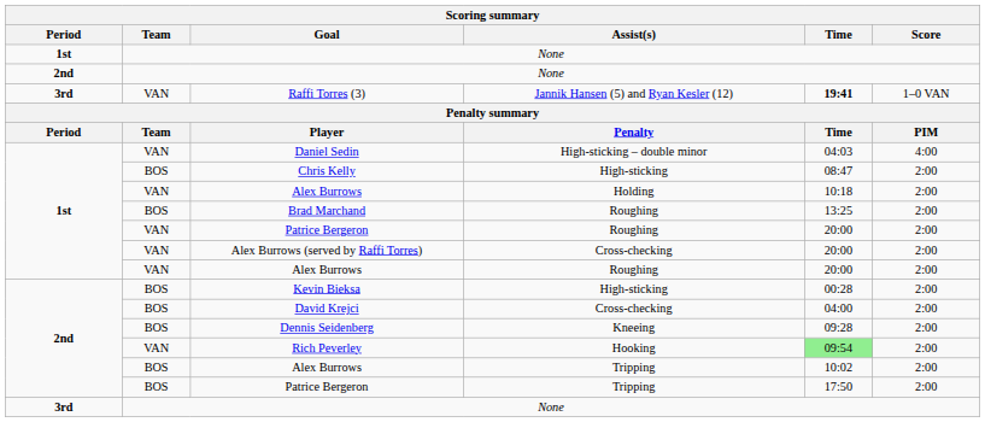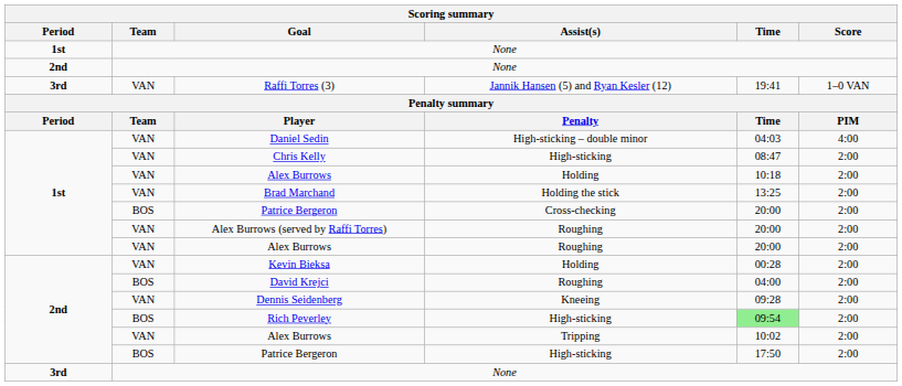 <table style="width:100%;" class="wikitable">
 <tr>
 <th colspan=6>Scoring summary</th>
 </tr>
 <tr>
 <th style="width:12%;">Period</th>
 <th style="width:7%;">Team</th>
 <th style="width:28%;">Goal</th>
 <th style="width:35%;">Assist(s)</th>
 <th style="width:7%;">Time</th>
 <th style="width:11%;">Score</th>
 </tr>
 <tr style="text-align:center;">
 <td><strong>1st</strong></td>
 <td colspan="5"><em>None</em></td>
 </tr>
 <tr style="text-align:center;">
 <td><strong>2nd</strong></td>
 <td colspan="5"><em>None</em></td>
 </tr>
 <tr style="text-align:center;"|>
 <td rowspan="1"><strong>3rd</strong></td>
 <td>VAN</td>
 <td><a href='#'>Raffi Torres</a> (3)</td>
 <td><a href='#'>Jannik Hansen</a> (5) and <a href='#'>Ryan Kesler</a> (12)</td>
-<td><strong>19:41</strong></td>
+<td>19:41</td>
 <td>1–0 VAN</td>
 </tr>
 <tr>
 <th colspan=6>Penalty summary</th>
 </tr>
 <tr>
 <th style="width:12%;">Period</th>
 <th style="width:7%;">Team</th>
 <th style="width:28%;">Player</th>
 <th style="width:35%;"><a href='#'>Penalty</a></th>
 <th style="width:7%;">Time</th>
 <th style="width:11%;">PIM</th>
 </tr>
 <tr style="text-align:center;"|>
 <td rowspan="7"><strong>1st</strong></td>
 <td>VAN</td>
 <td><a href='#'>Daniel Sedin</a></td>
 <td>High-sticking – double minor</td>
 <td>04:03</td>
 <td>4:00</td>
 </tr>
 <tr style="text-align:center;">
-<td>BOS</td>
+<td>VAN</td>
 <td><a href='#'>Chris Kelly</a></td>
 <td>High-sticking</td>
 <td>08:47</td>
 <td>2:00</td>
 </tr>
 <tr style="text-align:center;">
 <td>VAN</td>
 <td><a href='#'>Alex Burrows</a></td>
 <td>Holding</td>
 <td>10:18</td>
 <td>2:00</td>
 </tr>
 <tr style="text-align:center;">
-<td>BOS</td>
+<td>VAN</td>
 <td><a href='#'>Brad Marchand</a></td>
-<td>Roughing</td>
+<td>Holding the stick</td>
 <td>13:25</td>
 <td>2:00</td>
 </tr>
 <tr style="text-align:center;">
-<td>VAN</td>
+<td>BOS</td>
 <td><a href='#'>Patrice Bergeron</a></td>
-<td>Roughing</td>
+<td>Cross-checking</td>
 <td>20:00</td>
 <td>2:00</td>
 </tr>
 <tr style="text-align:center;">
 <td>VAN</td>
 <td>Alex Burrows (served by <a href='#'>Raffi Torres</a>)</td>
-<td>Cross-checking</td>
+<td>Roughing</td>
 <td>20:00</td>
 <td>2:00</td>
 </tr>
 <tr style="text-align:center;">
 <td>VAN</td>
 <td>Alex Burrows</td>
 <td>Roughing</td>
 <td>20:00</td>
 <td>2:00</td>
 </tr>
 <tr style="text-align:center;"|>
 <td rowspan="6"><strong>2nd</strong></td>
-<td>BOS</td>
+<td>VAN</td>
 <td><a href='#'>Kevin Bieksa</a></td>
-<td>High-sticking</td>
+<td>Holding</td>
 <td>00:28</td>
 <td>2:00</td>
 </tr>
 <tr style="text-align:center;">
 <td>BOS</td>
 <td><a href='#'>David Krejci</a></td>
-<td>Cross-checking</td>
+<td>Roughing</td>
 <td>04:00</td>
 <td>2:00</td>
 </tr>
 <tr style="text-align:center;">
-<td>BOS</td>
+<td>VAN</td>
 <td><a href='#'>Dennis Seidenberg</a></td>
 <td>Kneeing</td>
 <td>09:28</td>
 <td>2:00</td>
 </tr>
 <tr style="text-align:center;">
-<td>VAN</td>
+<td>BOS</td>
 <td><a href='#'>Rich Peverley</a></td>
-<td>Hooking</td>
+<td>High-sticking</td>
 <td style="background: lightgreen;">09:54</td>
 <td>2:00</td>
 </tr>
 <tr style="text-align:center;">
-<td>BOS</td>
+<td>VAN</td>
 <td>Alex Burrows</td>
 <td>Tripping</td>
 <td>10:02</td>
 <td>2:00</td>
 </tr>
 <tr style="text-align:center;">
 <td>BOS</td>
 <td>Patrice Bergeron</td>
-<td>Tripping</td>
+<td>High-sticking</td>
 <td>17:50</td>
 <td>2:00</td>
 </tr>
 <tr style="text-align:center;">
 <td><strong>3rd</strong></td>
 <td style="text-align:center;" colspan="5"><em>None</em></td>
 </tr>
 </table>
